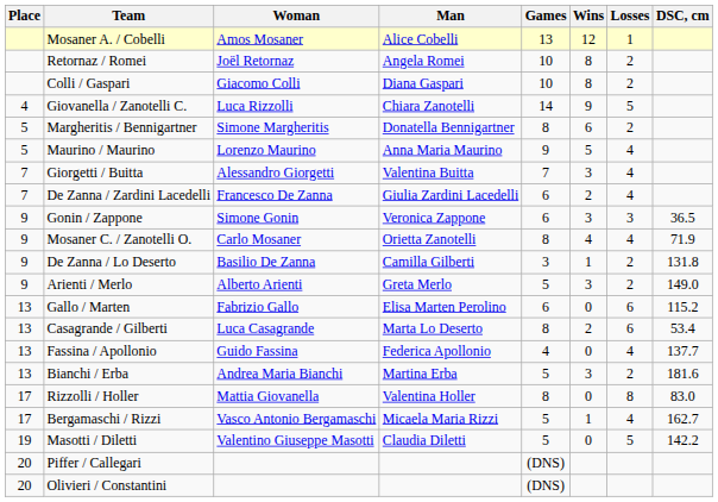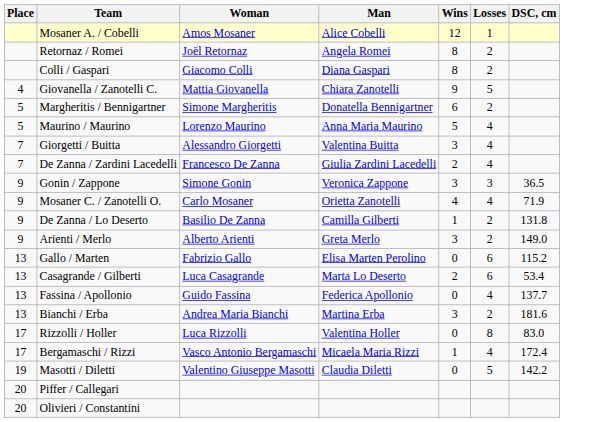 <table class="wikitable" style="text-align:center">
 <tr>
 <th>Place</th>
 <th>Team</th>
 <th>Woman</th>
 <th>Man</th>
-<th>Games</th>
 <th>Wins</th>
 <th>Losses</th>
 <th>DSC, cm</th>
 </tr>
 <tr style="background:#ffc;">
 <td></td>
 <td align=left>Mosaner A. / Cobelli</td>
 <td align=left><a href='#'>Amos Mosaner</a></td>
 <td align=left><a href='#'>Alice Cobelli</a></td>
-<td>13</td>
 <td>12</td>
 <td>1</td>
 <td></td>
 </tr>
 <tr>
 <td></td>
 <td align=left>Retornaz / Romei</td>
 <td align=left><a href='#'>Joël Retornaz</a></td>
 <td align=left><a href='#'>Angela Romei</a></td>
-<td>10</td>
 <td>8</td>
 <td>2</td>
 <td></td>
 </tr>
 <tr>
 <td></td>
 <td align=left>Colli / Gaspari</td>
 <td align=left><a href='#'>Giacomo Colli</a></td>
 <td align=left><a href='#'>Diana Gaspari</a></td>
-<td>10</td>
 <td>8</td>
 <td>2</td>
 <td></td>
 </tr>
 <tr>
 <td>4</td>
 <td align=left>Giovanella / Zanotelli C.</td>
-<td align=left><a href='#'>Luca Rizzolli</a></td>
+<td align=left><a href='#'>Mattia Giovanella</a></td>
 <td align=left><a href='#'>Chiara Zanotelli</a></td>
-<td>14</td>
 <td>9</td>
 <td>5</td>
 <td></td>
 </tr>
 <tr>
 <td>5</td>
 <td align=left>Margheritis / Bennigartner</td>
 <td align=left><a href='#'>Simone Margheritis</a></td>
 <td align=left><a href='#'>Donatella Bennigartner</a></td>
-<td>8</td>
 <td>6</td>
 <td>2</td>
 <td></td>
 </tr>
 <tr>
 <td>5</td>
 <td align=left>Maurino / Maurino</td>
 <td align=left><a href='#'>Lorenzo Maurino</a></td>
 <td align=left><a href='#'>Anna Maria Maurino</a></td>
-<td>9</td>
 <td>5</td>
 <td>4</td>
 <td></td>
 </tr>
 <tr>
 <td>7</td>
 <td align=left>Giorgetti / Buitta</td>
 <td align=left><a href='#'>Alessandro Giorgetti</a></td>
 <td align=left><a href='#'>Valentina Buitta</a></td>
-<td>7</td>
 <td>3</td>
 <td>4</td>
 <td></td>
 </tr>
 <tr>
 <td>7</td>
 <td align=left>De Zanna / Zardini Lacedelli</td>
 <td align=left><a href='#'>Francesco De Zanna</a></td>
 <td align=left><a href='#'>Giulia Zardini Lacedelli</a></td>
-<td>6</td>
 <td>2</td>
 <td>4</td>
 <td></td>
 </tr>
 <tr>
 <td>9</td>
 <td align=left>Gonin / Zappone</td>
 <td align=left><a href='#'>Simone Gonin</a></td>
 <td align=left><a href='#'>Veronica Zappone</a></td>
-<td>6</td>
 <td>3</td>
 <td>3</td>
 <td>36.5</td>
 </tr>
 <tr>
 <td>9</td>
 <td align=left>Mosaner C. / Zanotelli O.</td>
 <td align=left><a href='#'>Carlo Mosaner</a></td>
 <td align=left><a href='#'>Orietta Zanotelli</a></td>
-<td>8</td>
 <td>4</td>
 <td>4</td>
 <td>71.9</td>
 </tr>
 <tr>
 <td>9</td>
 <td align=left>De Zanna / Lo Deserto</td>
 <td align=left><a href='#'>Basilio De Zanna</a></td>
 <td align=left><a href='#'>Camilla Gilberti</a></td>
-<td>3</td>
 <td>1</td>
 <td>2</td>
 <td>131.8</td>
 </tr>
 <tr>
 <td>9</td>
 <td align=left>Arienti / Merlo</td>
 <td align=left><a href='#'>Alberto Arienti</a></td>
 <td align=left><a href='#'>Greta Merlo</a></td>
-<td>5</td>
 <td>3</td>
 <td>2</td>
 <td>149.0</td>
 </tr>
 <tr>
 <td>13</td>
 <td align=left>Gallo / Marten</td>
 <td align=left><a href='#'>Fabrizio Gallo</a></td>
 <td align=left><a href='#'>Elisa Marten Perolino</a></td>
-<td>6</td>
 <td>0</td>
 <td>6</td>
 <td>115.2</td>
 </tr>
 <tr>
 <td>13</td>
 <td align=left>Casagrande / Gilberti</td>
 <td align=left><a href='#'>Luca Casagrande</a></td>
 <td align=left><a href='#'>Marta Lo Deserto</a></td>
-<td>8</td>
 <td>2</td>
 <td>6</td>
 <td>53.4</td>
 </tr>
 <tr>
 <td>13</td>
 <td align=left>Fassina / Apollonio</td>
 <td align=left><a href='#'>Guido Fassina</a></td>
 <td align=left><a href='#'>Federica Apollonio</a></td>
-<td>4</td>
 <td>0</td>
 <td>4</td>
 <td>137.7</td>
 </tr>
 <tr>
 <td>13</td>
 <td align=left>Bianchi / Erba</td>
 <td align=left><a href='#'>Andrea Maria Bianchi</a></td>
 <td align=left><a href='#'>Martina Erba</a></td>
-<td>5</td>
 <td>3</td>
 <td>2</td>
 <td>181.6</td>
 </tr>
 <tr>
 <td>17</td>
 <td align=left>Rizzolli / Holler</td>
-<td align=left><a href='#'>Mattia Giovanella</a></td>
+<td align=left><a href='#'>Luca Rizzolli</a></td>
 <td align=left><a href='#'>Valentina Holler</a></td>
-<td>8</td>
 <td>0</td>
 <td>8</td>
 <td>83.0</td>
 </tr>
 <tr>
 <td>17</td>
 <td align=left>Bergamaschi / Rizzi</td>
 <td align=left><a href='#'>Vasco Antonio Bergamaschi</a></td>
 <td align=left><a href='#'>Micaela Maria Rizzi</a></td>
-<td>5</td>
 <td>1</td>
 <td>4</td>
-<td>162.7</td>
+<td>172.4</td>
 </tr>
 <tr>
 <td>19</td>
 <td align=left>Masotti / Diletti</td>
 <td align=left><a href='#'>Valentino Giuseppe Masotti</a></td>
 <td align=left><a href='#'>Claudia Diletti</a></td>
-<td>5</td>
 <td>0</td>
 <td>5</td>
 <td>142.2</td>
 </tr>
 <tr>
 <td>20</td>
 <td align=left>Piffer / Callegari</td>
 <td align=left></td>
 <td align=left></td>
-<td>(DNS)</td>
 <td></td>
 <td></td>
 <td></td>
 </tr>
 <tr>
 <td>20</td>
 <td align=left>Olivieri / Constantini</td>
 <td align=left></td>
 <td align=left></td>
-<td>(DNS)</td>
 <td></td>
 <td></td>
 <td></td>
 </tr>
 </table>
